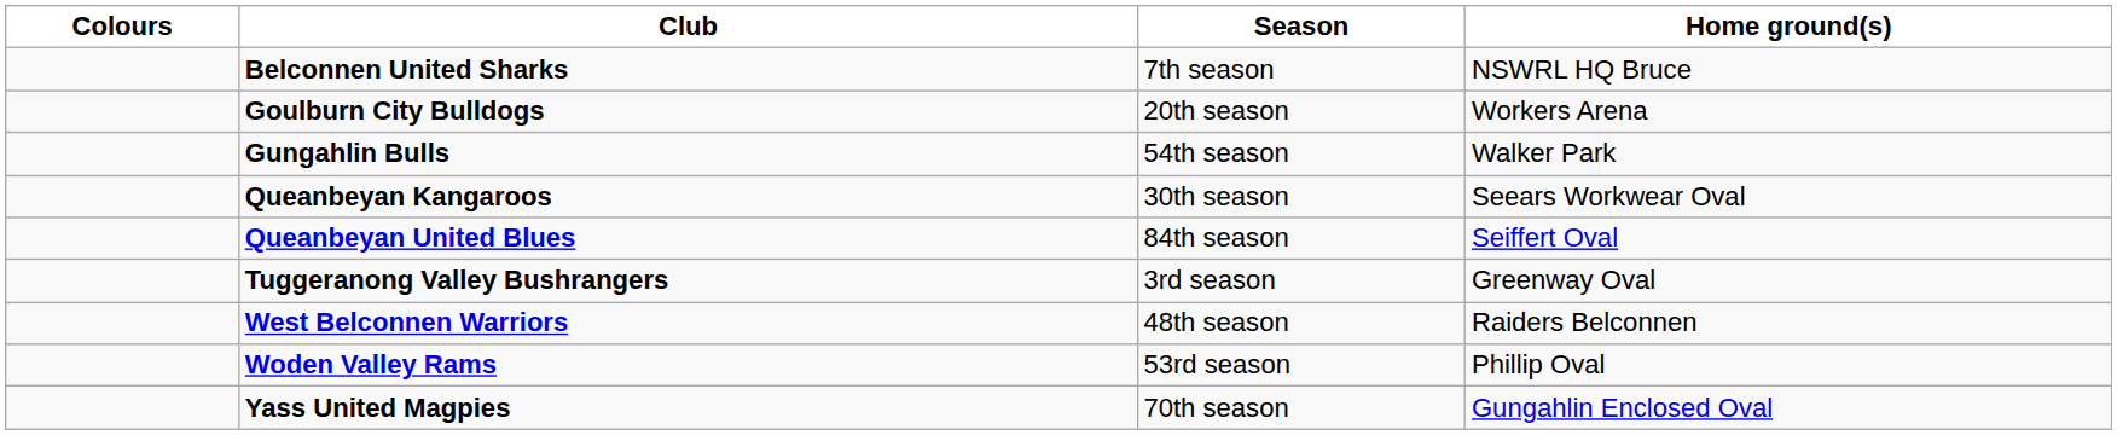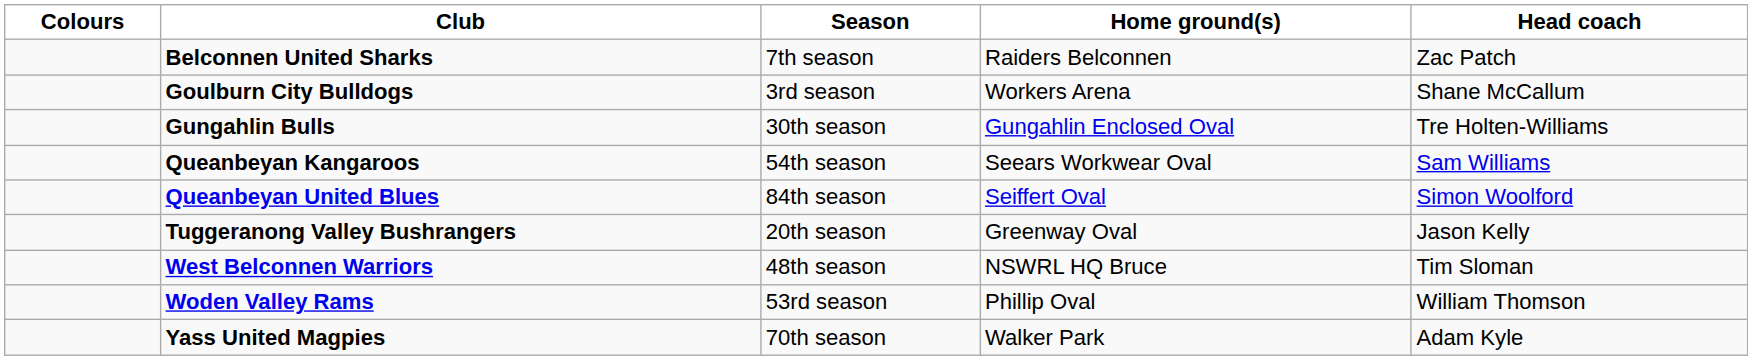 <table class="wikitable" style="width:100%; text-align:left">
 <tr>
 <th style="background:white">Colours</th>
 <th style="background:white">Club</th>
 <th style="background:white">Season</th>
 <th style="background:white">Home ground(s)</th>
+<th style="background:white">Head coach</th>
 </tr>
 <tr>
 <td style="text-align:center"></td>
 <td><strong>Belconnen United Sharks</strong></td>
 <td>7th season</td>
-<td>NSWRL HQ Bruce</td>
+<td>Raiders Belconnen</td>
+<td>Zac Patch</td>
 </tr>
 <tr>
 <td style="text-align:center"></td>
 <td><strong>Goulburn City Bulldogs</strong></td>
-<td>20th season</td>
+<td>3rd season</td>
 <td>Workers Arena</td>
+<td>Shane McCallum</td>
 </tr>
 <tr>
 <td style="text-align:center"></td>
 <td><strong>Gungahlin Bulls</strong></td>
-<td>54th season</td>
-<td>Walker Park</td>
+<td>30th season</td>
+<td><a href='#'>Gungahlin Enclosed Oval</a></td>
+<td>Tre Holten-Williams</td>
 </tr>
 <tr>
 <td style="text-align:center"></td>
 <td><strong>Queanbeyan Kangaroos</strong></td>
-<td>30th season</td>
+<td>54th season</td>
 <td>Seears Workwear Oval</td>
+<td><a href='#'>Sam Williams</a></td>
 </tr>
 <tr>
 <td style="text-align:center"></td>
 <td><a href='#'><strong>Queanbeyan United Blues</strong></a></td>
 <td>84th season</td>
 <td><a href='#'>Seiffert Oval</a></td>
+<td><a href='#'>Simon Woolford</a></td>
 </tr>
 <tr>
 <td style="text-align:center"></td>
 <td><strong>Tuggeranong Valley Bushrangers</strong></td>
-<td>3rd season</td>
+<td>20th season</td>
 <td>Greenway Oval</td>
+<td>Jason Kelly</td>
 </tr>
 <tr>
 <td style="text-align:center"></td>
 <td><strong><a href='#'>West Belconnen Warriors</a></strong></td>
 <td>48th season</td>
-<td>Raiders Belconnen</td>
+<td>NSWRL HQ Bruce</td>
+<td>Tim Sloman</td>
 </tr>
 <tr>
 <td style="text-align:center"></td>
 <td><strong><a href='#'>Woden Valley Rams</a></strong></td>
 <td>53rd season</td>
 <td>Phillip Oval</td>
+<td>William Thomson</td>
 </tr>
 <tr>
 <td style="text-align:center"></td>
 <td><strong>Yass United Magpies</strong></td>
 <td>70th season</td>
-<td><a href='#'>Gungahlin Enclosed Oval</a></td>
+<td>Walker Park</td>
+<td>Adam Kyle</td>
 </tr>
 </table>
